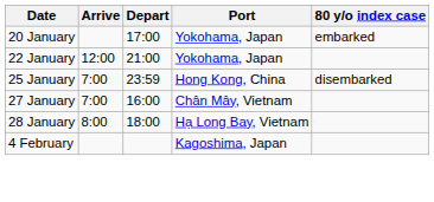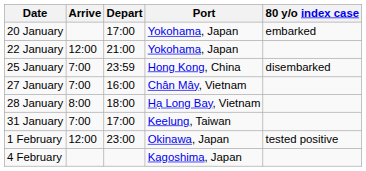 <table class="wikitable">
 <tr>
 <th>Date</th>
 <th>Arrive</th>
 <th>Depart</th>
 <th>Port</th>
 <th>80 y/o <a href='#'>index case</a></th>
 </tr>
 <tr>
 <td>20 January</td>
 <td></td>
 <td>17:00</td>
 <td><a href='#'>Yokohama</a>, Japan</td>
 <td>embarked</td>
 </tr>
 <tr>
 <td>22 January</td>
 <td>12:00</td>
 <td>21:00</td>
 <td><a href='#'>Yokohama</a>, Japan</td>
 <td></td>
 </tr>
 <tr>
 <td>25 January</td>
 <td>7:00</td>
 <td>23:59</td>
 <td><a href='#'>Hong Kong</a>, China</td>
 <td>disembarked</td>
 </tr>
 <tr>
 <td>27 January</td>
 <td>7:00</td>
 <td>16:00</td>
 <td><a href='#'>Chân Mây</a>, Vietnam</td>
 <td></td>
 </tr>
 <tr>
 <td>28 January</td>
 <td>8:00</td>
 <td>18:00</td>
 <td><a href='#'>Hạ Long Bay</a>, Vietnam</td>
 <td></td>
 </tr>
 <tr>
+<td>31 January</td>
+<td>7:00</td>
+<td>17:00</td>
+<td><a href='#'>Keelung</a>, Taiwan</td>
+<td></td>
+</tr>
+<tr>
+<td>1 February</td>
+<td>12:00</td>
+<td>23:00</td>
+<td><a href='#'>Okinawa</a>, Japan</td>
+<td>tested positive</td>
+</tr>
+<tr>
 <td>4 February</td>
 <td></td>
 <td></td>
 <td><a href='#'>Kagoshima</a>, Japan</td>
 <td></td>
 </tr>
 </table>
